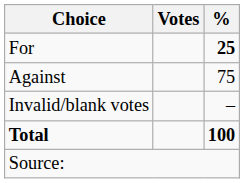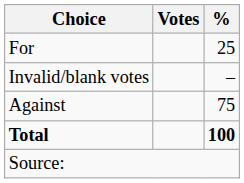 <table class=wikitable style=text-align:right>
 <tr>
 <th>Choice</th>
 <th>Votes</th>
 <th>%</th>
 </tr>
 <tr>
 <td align=left>For</td>
 <td></td>
-<td><strong>25</strong></td>
+<td>25</td>
+</tr>
+<tr>
+<td align=left>Invalid/blank votes</td>
+<td></td>
+<td>–</td>
 </tr>
 <tr>
 <td align=left>Against</td>
 <td></td>
 <td>75</td>
-</tr>
-<tr>
-<td align=left>Invalid/blank votes</td>
-<td></td>
-<td>–</td>
 </tr>
 <tr>
 <td align=left><strong>Total</strong></td>
 <td></td>
 <td><strong>100</strong></td>
 </tr>
 <tr>
 <td align=left colspan=3>Source: </td>
 </tr>
 </table>
